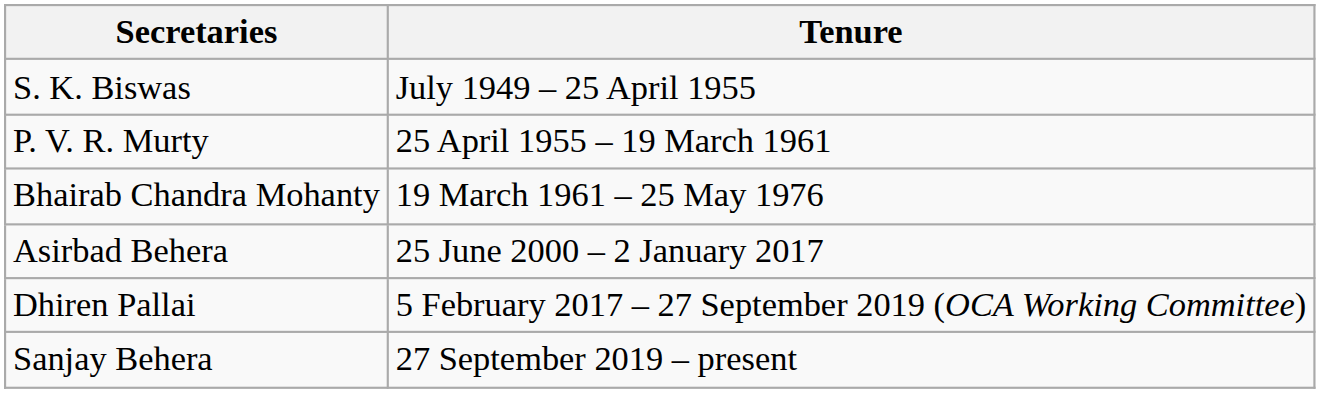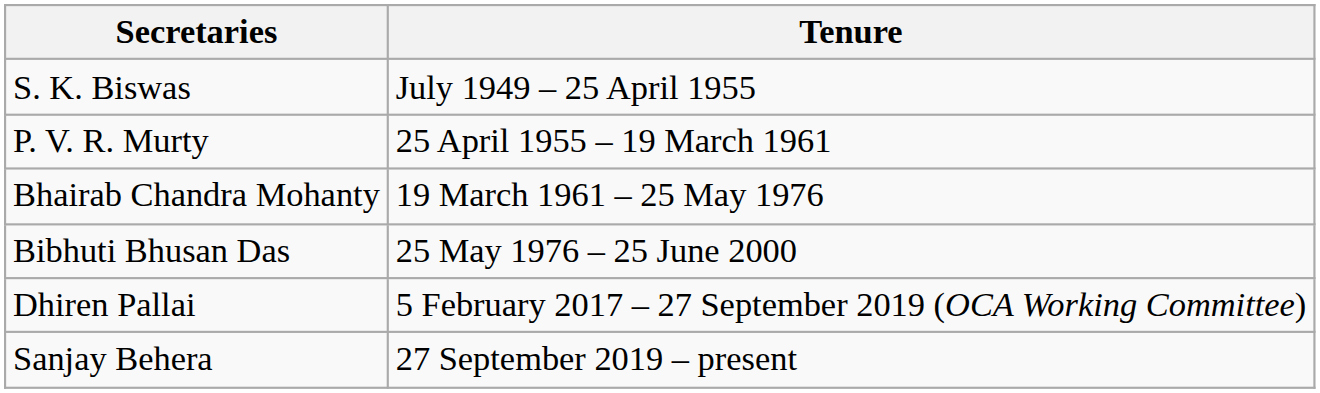 <table class="wikitable">
 <tr>
 <th>Secretaries</th>
 <th>Tenure</th>
 </tr>
 <tr>
 <td>S. K. Biswas</td>
 <td>July 1949 – 25 April 1955</td>
 </tr>
 <tr>
 <td>P. V. R. Murty</td>
 <td>25 April 1955 – 19 March 1961</td>
 </tr>
 <tr>
 <td>Bhairab Chandra Mohanty</td>
 <td>19 March 1961 – 25 May 1976</td>
 </tr>
 <tr>
-<td>Asirbad Behera</td>
-<td>25 June 2000 – 2 January 2017</td>
+<td>Bibhuti Bhusan Das</td>
+<td>25 May 1976 – 25 June 2000</td>
 </tr>
 <tr>
 <td>Dhiren Pallai</td>
 <td>5 February 2017 – 27 September 2019 (<em>OCA Working Committee</em>)</td>
 </tr>
 <tr>
 <td>Sanjay Behera</td>
 <td>27 September 2019 – present</td>
 </tr>
 </table>
